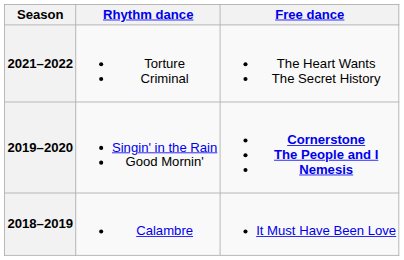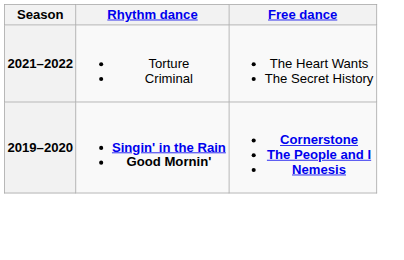 <table class=wikitable style=text-align:center>
 <tr>
 <th>Season</th>
 <th><a href='#'>Rhythm dance</a></th>
 <th><a href='#'>Free dance</a></th>
 </tr>
 <tr>
 <th>2021–2022<br></th>
 <td><br><ul><li> Torture <br> </li><li> Criminal <br></li></ul></td>
 <td><br><ul><li>The Heart Wants</li><li>The Secret History <br> </li></ul></td>
 </tr>
 <tr>
 <th>2019–2020<br></th>
-<td><br><ul><li> <a href='#'>Singin' in the Rain</a></li><li> Good Mornin'<br></li></ul></td>
+<td><strong><br><ul><li> <a href='#'>Singin' in the Rain</a></li><li> Good Mornin'<br></li></ul></strong></td>
 <td><strong><br><ul><li><a href='#'>Cornerstone</a></li><li><a href='#'>The People and I</a></li><li><a href='#'>Nemesis</a><br></li></ul></strong></td>
 </tr>
-<tr>
-<th>2018–2019</th>
-<td><br><ul><li><a href='#'>Calambre</a> <br></li></ul></td>
-<td><br><ul><li><a href='#'>It Must Have Been Love</a> <br></li></ul></td>
-</tr>
 </table>
